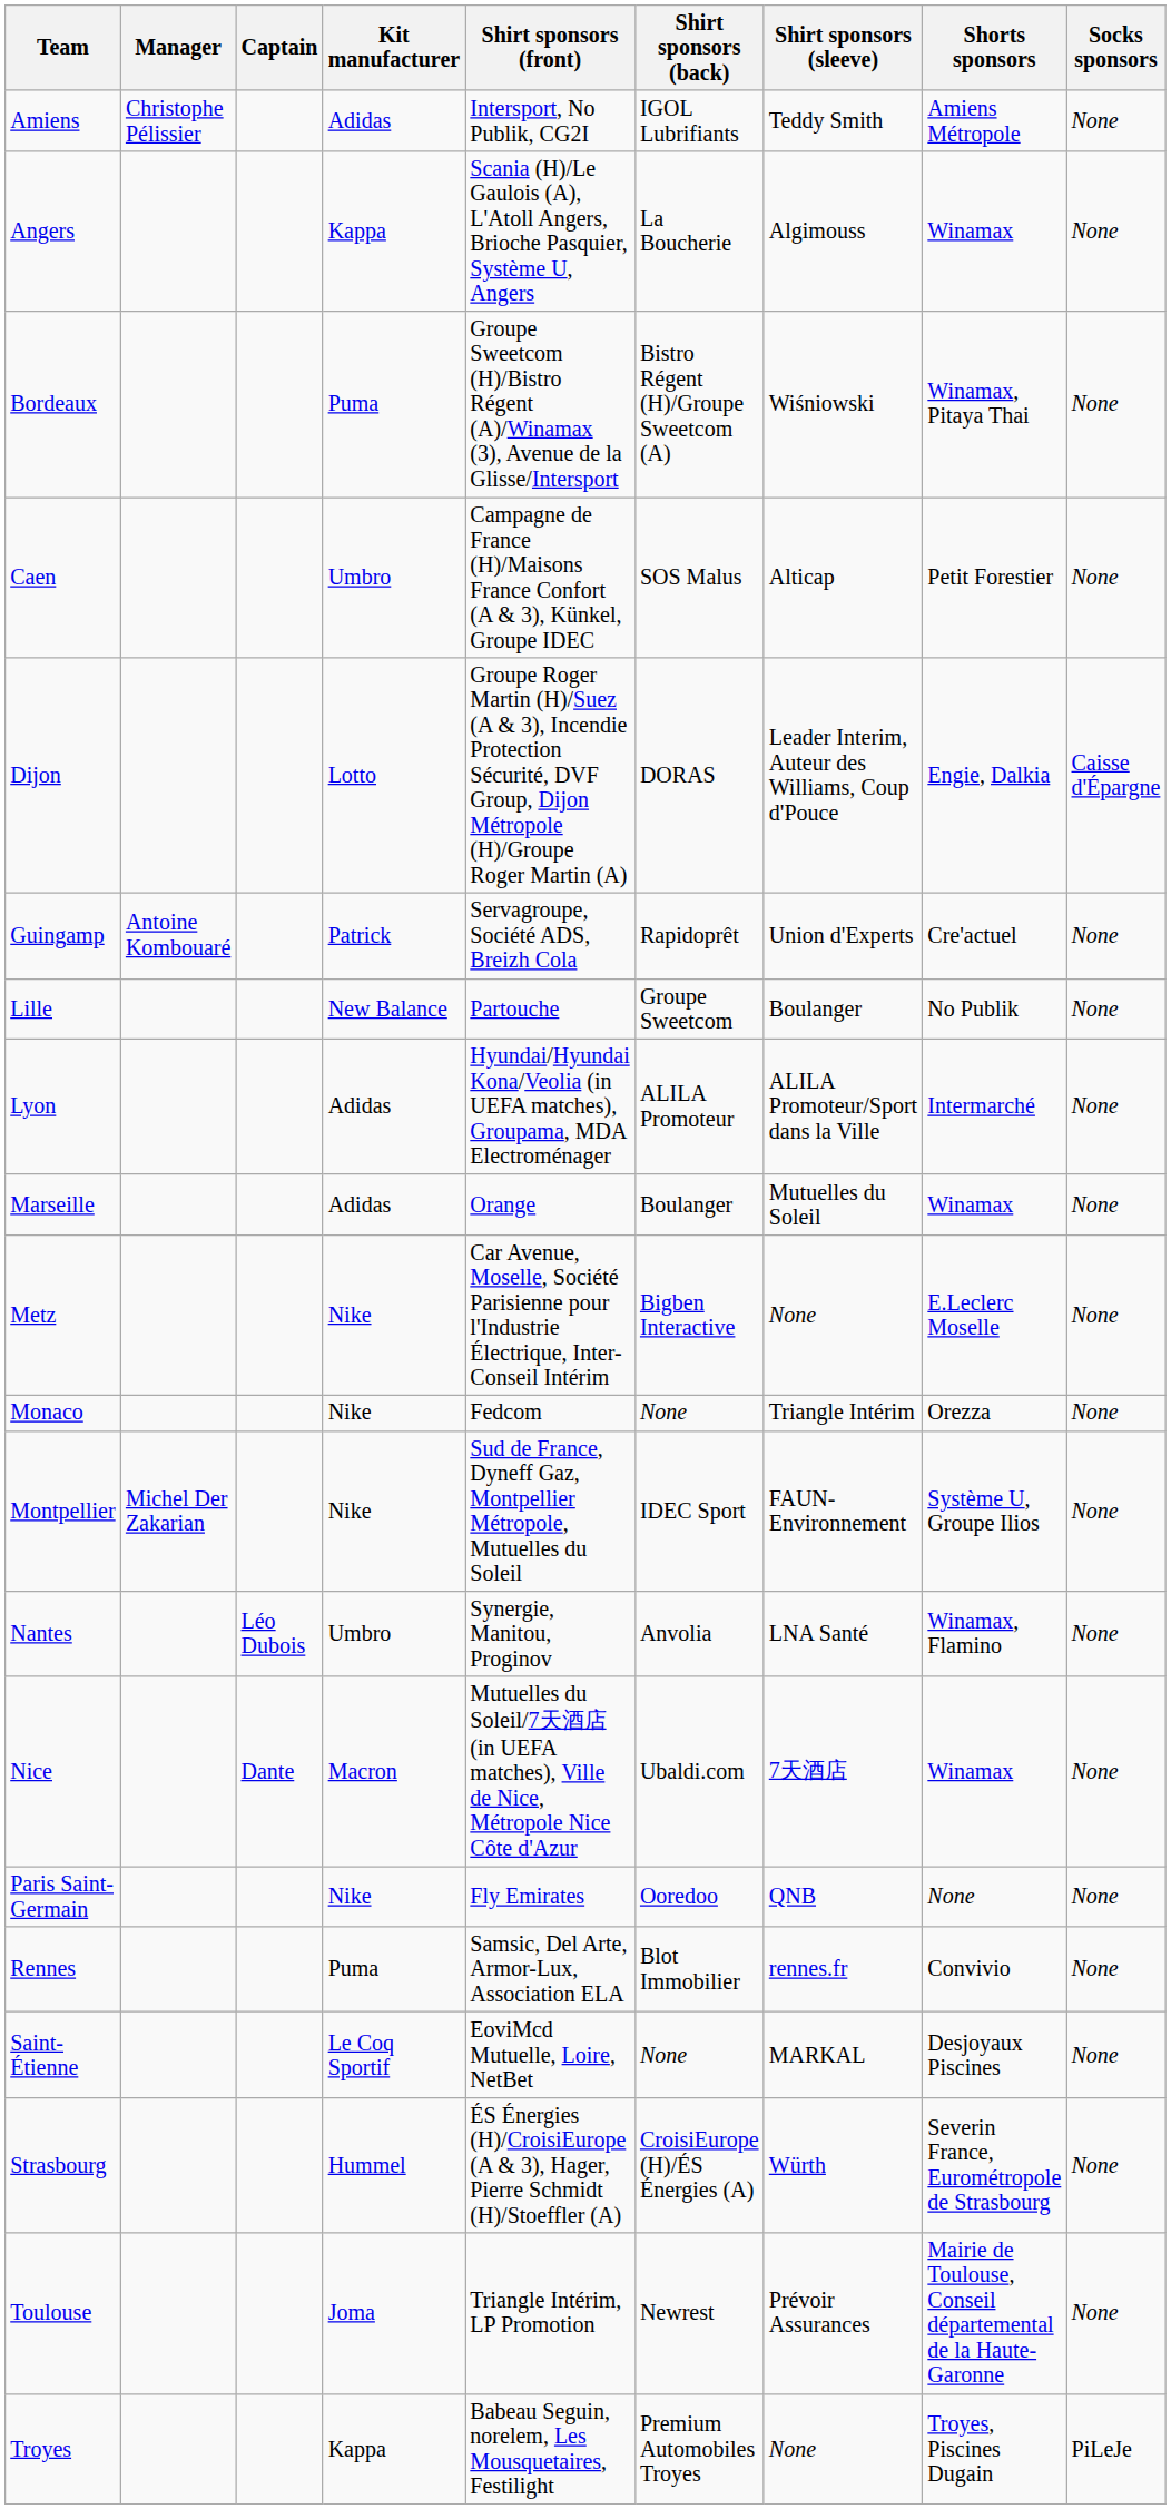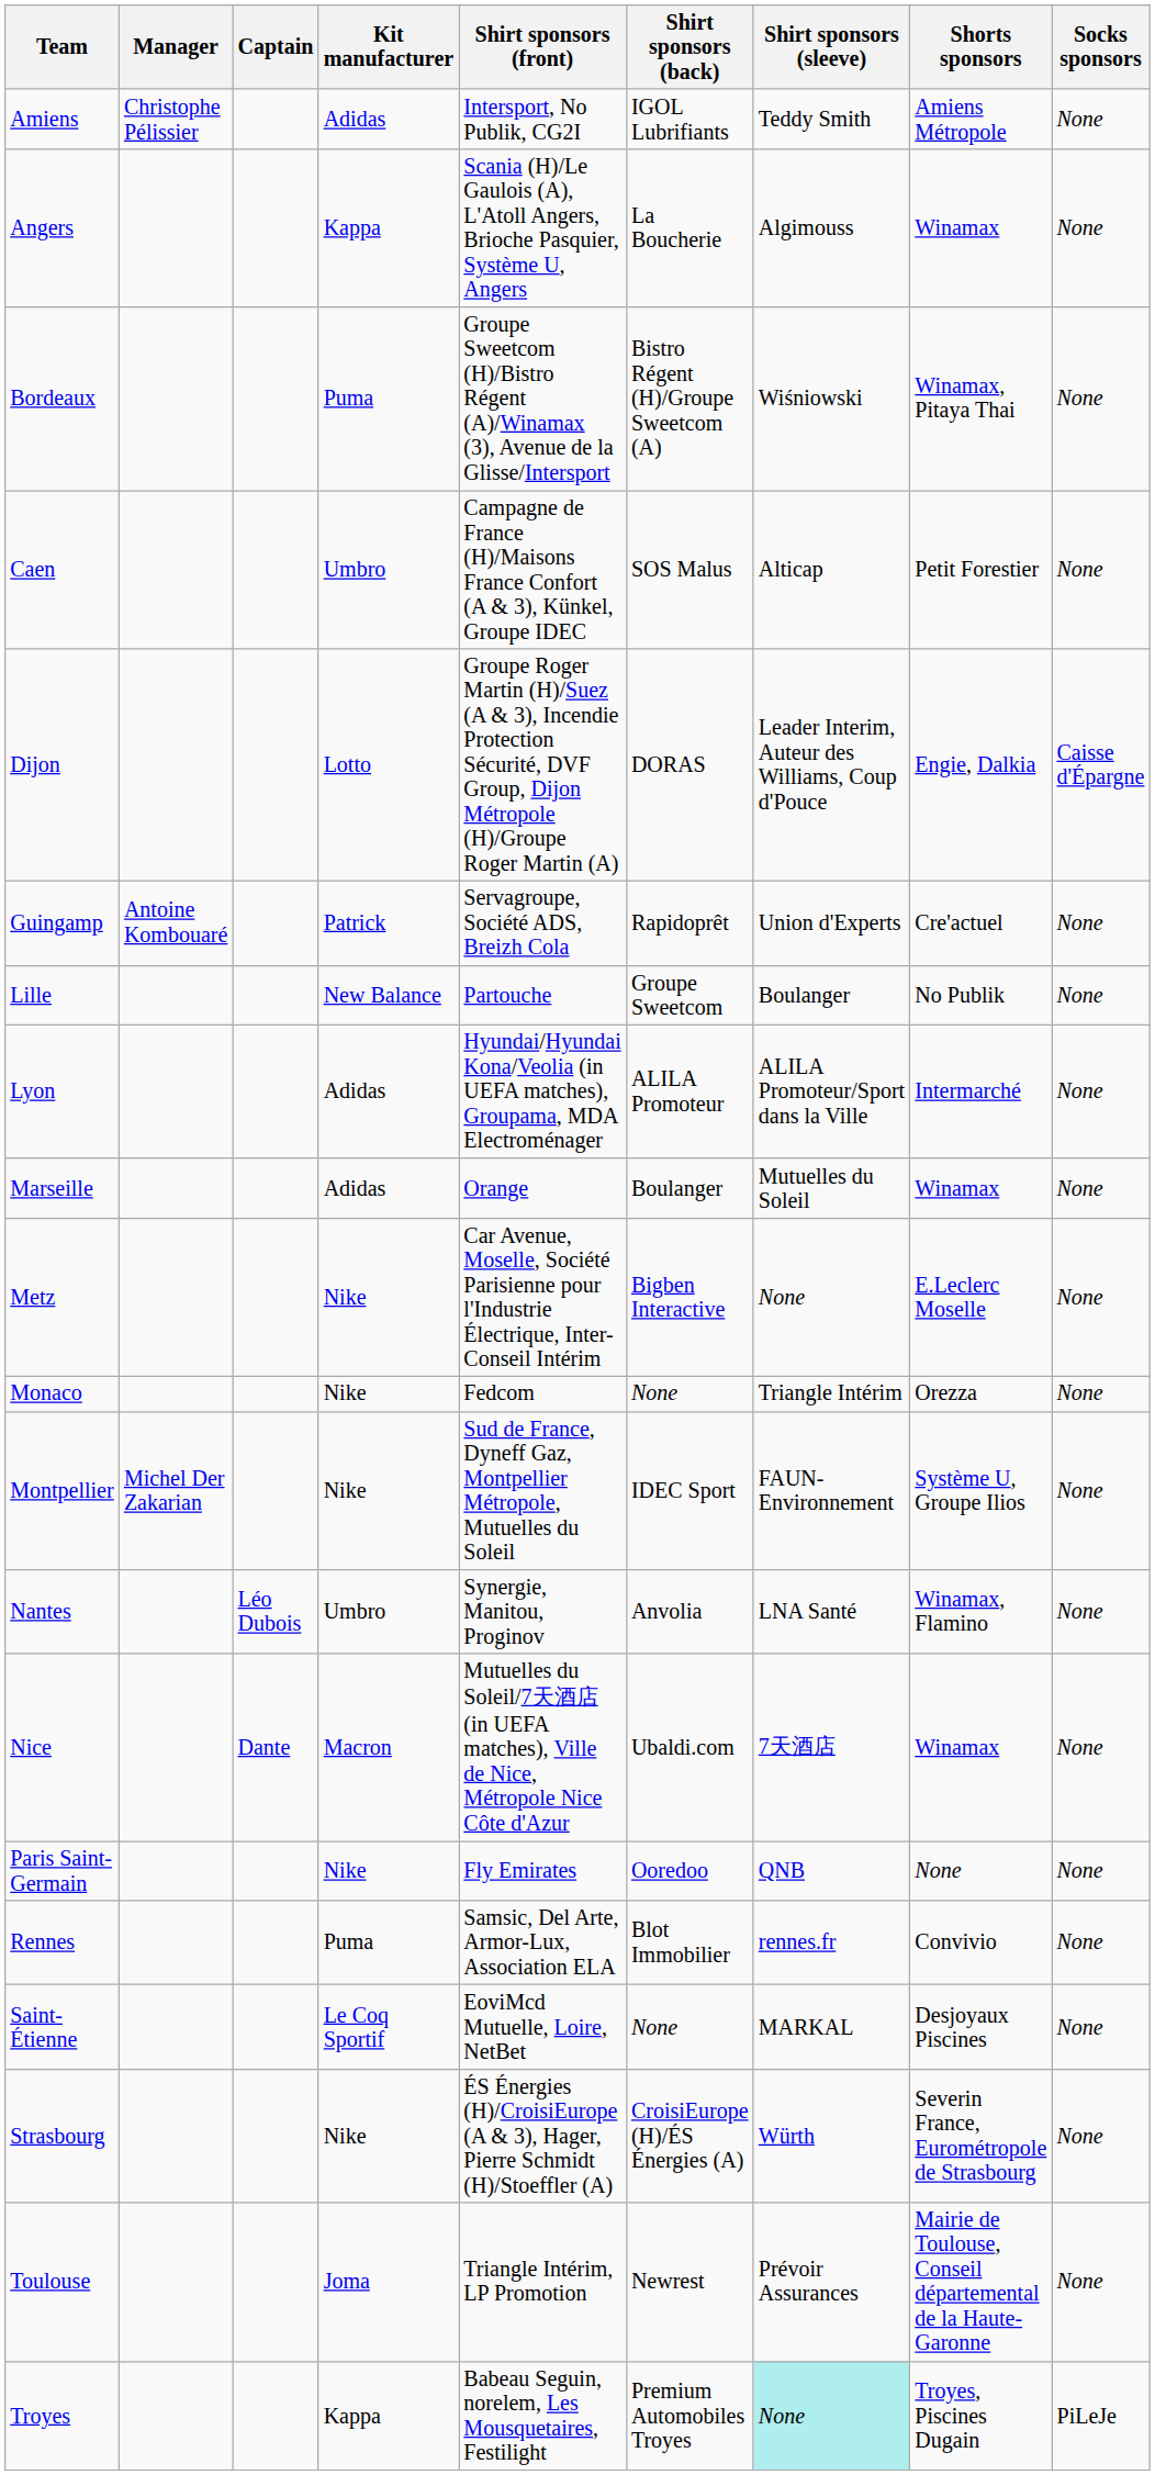 <table class="wikitable sortable" style="text-align: left;">
 <tr>
 <th>Team</th>
 <th>Manager</th>
 <th>Captain</th>
 <th>Kit manufacturer</th>
 <th>Shirt sponsors (front)</th>
 <th>Shirt sponsors (back)</th>
 <th>Shirt sponsors (sleeve)</th>
 <th>Shorts sponsors</th>
 <th>Socks sponsors</th>
 </tr>
 <tr>
 <td><a href='#'>Amiens</a></td>
 <td> <a href='#'>Christophe Pélissier</a></td>
 <td> </td>
 <td><a href='#'>Adidas</a></td>
 <td><a href='#'>Intersport</a>, No Publik, CG2I</td>
 <td>IGOL Lubrifiants</td>
 <td>Teddy Smith</td>
 <td><a href='#'>Amiens Métropole</a></td>
 <td><em>None</em></td>
 </tr>
 <tr>
 <td><a href='#'>Angers</a></td>
 <td> </td>
 <td> </td>
 <td><a href='#'>Kappa</a></td>
 <td><a href='#'>Scania</a> (H)/Le Gaulois (A), L'Atoll Angers, Brioche Pasquier, <a href='#'>Système U</a>, <a href='#'>Angers</a></td>
 <td>La Boucherie</td>
 <td>Algimouss</td>
 <td><a href='#'>Winamax</a></td>
 <td><em>None</em></td>
 </tr>
 <tr>
 <td><a href='#'>Bordeaux</a></td>
 <td> </td>
 <td> </td>
 <td><a href='#'>Puma</a></td>
 <td>Groupe Sweetcom (H)/Bistro Régent (A)/<a href='#'>Winamax</a> (3), Avenue de la Glisse/<a href='#'>Intersport</a></td>
 <td>Bistro Régent (H)/Groupe Sweetcom (A)</td>
 <td>Wiśniowski</td>
 <td><a href='#'>Winamax</a>, Pitaya Thai</td>
 <td><em>None</em></td>
 </tr>
 <tr>
 <td><a href='#'>Caen</a></td>
 <td> </td>
 <td> </td>
 <td><a href='#'>Umbro</a></td>
 <td>Campagne de France (H)/Maisons France Confort (A & 3), Künkel, Groupe IDEC</td>
 <td>SOS Malus</td>
 <td>Alticap</td>
 <td>Petit Forestier</td>
 <td><em>None</em></td>
 </tr>
 <tr>
 <td><a href='#'>Dijon</a></td>
 <td> </td>
 <td> </td>
 <td><a href='#'>Lotto</a></td>
 <td>Groupe Roger Martin (H)/<a href='#'>Suez</a> (A & 3), Incendie Protection Sécurité, DVF Group, <a href='#'>Dijon Métropole</a> (H)/Groupe Roger Martin (A)</td>
 <td>DORAS</td>
 <td>Leader Interim, Auteur des Williams, Coup d'Pouce</td>
 <td><a href='#'>Engie</a>, <a href='#'>Dalkia</a></td>
 <td><a href='#'>Caisse d'Épargne</a></td>
 </tr>
 <tr>
 <td><a href='#'>Guingamp</a></td>
 <td> <a href='#'>Antoine Kombouaré</a></td>
 <td> </td>
 <td><a href='#'>Patrick</a></td>
 <td>Servagroupe, Société ADS, <a href='#'>Breizh Cola</a></td>
 <td>Rapidoprêt</td>
 <td>Union d'Experts</td>
 <td>Cre'actuel</td>
 <td><em>None</em></td>
 </tr>
 <tr>
 <td><a href='#'>Lille</a></td>
 <td> </td>
 <td> </td>
 <td><a href='#'>New Balance</a></td>
 <td><a href='#'>Partouche</a></td>
 <td>Groupe Sweetcom</td>
 <td>Boulanger</td>
 <td>No Publik</td>
 <td><em>None</em></td>
 </tr>
 <tr>
 <td><a href='#'>Lyon</a></td>
 <td> </td>
 <td> </td>
 <td>Adidas</td>
 <td><a href='#'>Hyundai</a>/<a href='#'>Hyundai Kona</a>/<a href='#'>Veolia</a> (in UEFA matches), <a href='#'>Groupama</a>, MDA Electroménager</td>
 <td>ALILA Promoteur</td>
 <td>ALILA Promoteur/Sport dans la Ville</td>
 <td><a href='#'>Intermarché</a></td>
 <td><em>None</em></td>
 </tr>
 <tr>
 <td><a href='#'>Marseille</a></td>
 <td> </td>
 <td> </td>
 <td>Adidas</td>
 <td><a href='#'>Orange</a></td>
 <td>Boulanger</td>
 <td>Mutuelles du Soleil</td>
 <td><a href='#'>Winamax</a></td>
 <td><em>None</em></td>
 </tr>
 <tr>
 <td><a href='#'>Metz</a></td>
 <td> </td>
 <td> </td>
 <td><a href='#'>Nike</a></td>
 <td>Car Avenue, <a href='#'>Moselle</a>, Société Parisienne pour l'Industrie Électrique, Inter-Conseil Intérim</td>
 <td><a href='#'>Bigben Interactive</a></td>
 <td><em>None</em></td>
 <td><a href='#'>E.Leclerc Moselle</a></td>
 <td><em>None</em></td>
 </tr>
 <tr>
 <td><a href='#'>Monaco</a></td>
 <td> </td>
 <td> </td>
 <td>Nike</td>
 <td>Fedcom</td>
 <td><em>None</em></td>
 <td>Triangle Intérim</td>
 <td>Orezza</td>
 <td><em>None</em></td>
 </tr>
 <tr>
 <td><a href='#'>Montpellier</a></td>
 <td> <a href='#'>Michel Der Zakarian</a></td>
 <td> </td>
 <td>Nike</td>
 <td><a href='#'>Sud de France</a>, Dyneff Gaz, <a href='#'>Montpellier Métropole</a>, Mutuelles du Soleil</td>
 <td>IDEC Sport</td>
 <td>FAUN-Environnement</td>
 <td><a href='#'>Système U</a>, Groupe Ilios</td>
 <td><em>None</em></td>
 </tr>
 <tr>
 <td><a href='#'>Nantes</a></td>
 <td> </td>
 <td> <a href='#'>Léo Dubois</a></td>
 <td>Umbro</td>
 <td>Synergie, Manitou, Proginov</td>
 <td>Anvolia</td>
 <td>LNA Santé</td>
 <td><a href='#'>Winamax</a>, Flamino</td>
 <td><em>None</em></td>
 </tr>
 <tr>
 <td><a href='#'>Nice</a></td>
 <td> </td>
 <td> <a href='#'>Dante</a></td>
 <td><a href='#'>Macron</a></td>
 <td>Mutuelles du Soleil/<a href='#'>7天酒店</a> (in UEFA matches), <a href='#'>Ville de Nice</a>, <a href='#'>Métropole Nice Côte d'Azur</a></td>
 <td>Ubaldi.com</td>
 <td><a href='#'>7天酒店</a></td>
 <td><a href='#'>Winamax</a></td>
 <td><em>None</em></td>
 </tr>
 <tr>
 <td><a href='#'>Paris Saint-Germain</a></td>
 <td> </td>
 <td> </td>
 <td><a href='#'>Nike</a></td>
 <td><a href='#'>Fly Emirates</a></td>
 <td><a href='#'>Ooredoo</a></td>
 <td><a href='#'>QNB</a></td>
 <td><em>None</em></td>
 <td><em>None</em></td>
 </tr>
 <tr>
 <td><a href='#'>Rennes</a></td>
 <td> </td>
 <td> </td>
 <td>Puma</td>
 <td>Samsic, Del Arte, Armor-Lux, Association ELA</td>
 <td>Blot Immobilier</td>
 <td><a href='#'>rennes.fr</a></td>
 <td>Convivio</td>
 <td><em>None</em></td>
 </tr>
 <tr>
 <td><a href='#'>Saint-Étienne</a></td>
 <td> </td>
 <td> </td>
 <td><a href='#'>Le Coq Sportif</a></td>
 <td>EoviMcd Mutuelle, <a href='#'>Loire</a>, NetBet</td>
 <td><em>None</em></td>
 <td>MARKAL</td>
 <td>Desjoyaux Piscines</td>
 <td><em>None</em></td>
 </tr>
 <tr>
 <td><a href='#'>Strasbourg</a></td>
 <td> </td>
 <td> </td>
-<td><a href='#'>Hummel</a></td>
+<td>Nike</td>
 <td>ÉS Énergies (H)/<a href='#'>CroisiEurope</a> (A & 3), Hager, Pierre Schmidt (H)/Stoeffler (A)</td>
 <td><a href='#'>CroisiEurope</a> (H)/ÉS Énergies (A)</td>
 <td><a href='#'>Würth</a></td>
 <td>Severin France, <a href='#'>Eurométropole de Strasbourg</a></td>
 <td><em>None</em></td>
 </tr>
 <tr>
 <td><a href='#'>Toulouse</a></td>
 <td> </td>
 <td> </td>
 <td><a href='#'>Joma</a></td>
 <td>Triangle Intérim, LP Promotion</td>
 <td>Newrest</td>
 <td>Prévoir Assurances</td>
 <td><a href='#'>Mairie de Toulouse</a>, <a href='#'>Conseil départemental de la Haute-Garonne</a></td>
 <td><em>None</em></td>
 </tr>
 <tr>
 <td><a href='#'>Troyes</a></td>
 <td> </td>
 <td> </td>
 <td>Kappa</td>
 <td>Babeau Seguin, norelem, <a href='#'>Les Mousquetaires</a>, Festilight</td>
 <td>Premium Automobiles Troyes</td>
-<td><em>None</em></td>
+<td style="background: paleturquoise;"><em>None</em></td>
 <td><a href='#'>Troyes</a>, Piscines Dugain</td>
 <td>PiLeJe</td>
 </tr>
 </table>
